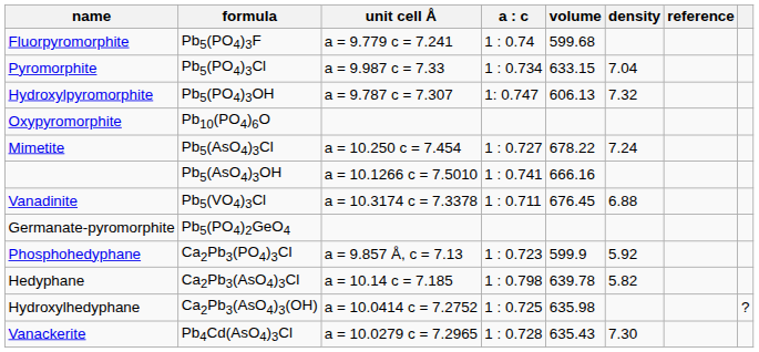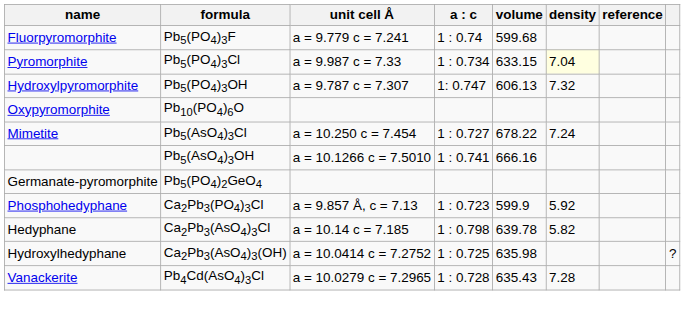 <table class="wikitable">
 <tr>
 <th>name</th>
 <th>formula</th>
 <th>unit cell Å</th>
 <th>a : c</th>
 <th>volume</th>
 <th>density</th>
 <th>reference</th>
 <th></th>
 </tr>
 <tr>
 <td><a href='#'>Fluorpyromorphite</a></td>
 <td>Pb<sub>5</sub>(PO<sub>4</sub>)<sub>3</sub>F</td>
 <td>a = 9.779 c = 7.241</td>
 <td>1 : 0.74</td>
 <td>599.68</td>
 <td></td>
 <td></td>
 <td></td>
 </tr>
 <tr>
 <td><a href='#'>Pyromorphite</a></td>
 <td>Pb<sub>5</sub>(PO<sub>4</sub>)<sub>3</sub>Cl</td>
 <td>a = 9.987 c = 7.33</td>
 <td>1 : 0.734</td>
 <td>633.15</td>
-<td>7.04</td>
+<td style="background: lightyellow;">7.04</td>
 <td></td>
 <td></td>
 </tr>
 <tr>
 <td><a href='#'>Hydroxylpyromorphite</a></td>
 <td>Pb<sub>5</sub>(PO<sub>4</sub>)<sub>3</sub>OH</td>
 <td>a = 9.787 c = 7.307</td>
 <td>1: 0.747</td>
 <td>606.13</td>
 <td>7.32</td>
 <td></td>
 <td></td>
 </tr>
 <tr>
 <td><a href='#'>Oxypyromorphite</a></td>
 <td>Pb<sub>10</sub>(PO<sub>4</sub>)<sub>6</sub>O</td>
 <td></td>
 <td></td>
 <td></td>
 <td></td>
 <td></td>
 <td></td>
 </tr>
 <tr>
 <td><a href='#'>Mimetite</a></td>
 <td>Pb<sub>5</sub>(AsO<sub>4</sub>)<sub>3</sub>Cl</td>
 <td>a = 10.250 c = 7.454</td>
 <td>1 : 0.727</td>
 <td>678.22</td>
 <td>7.24</td>
 <td></td>
 <td></td>
 </tr>
 <tr>
 <td></td>
 <td>Pb<sub>5</sub>(AsO<sub>4</sub>)<sub>3</sub>OH</td>
 <td>a = 10.1266 c = 7.5010</td>
 <td>1 : 0.741</td>
 <td>666.16</td>
 <td></td>
-<td></td>
-<td></td>
-</tr>
-<tr>
-<td><a href='#'>Vanadinite</a></td>
-<td>Pb<sub>5</sub>(VO<sub>4</sub>)<sub>3</sub>Cl</td>
-<td>a = 10.3174 c = 7.3378</td>
-<td>1 : 0.711</td>
-<td>676.45</td>
-<td>6.88</td>
 <td></td>
 <td></td>
 </tr>
 <tr>
 <td>Germanate-pyromorphite</td>
 <td>Pb<sub>5</sub>(PO<sub>4</sub>)<sub>2</sub>GeO<sub>4</sub></td>
 <td></td>
 <td></td>
 <td></td>
 <td></td>
 <td></td>
 <td></td>
 </tr>
 <tr>
 <td><a href='#'>Phosphohedyphane</a></td>
 <td>Ca<sub>2</sub>Pb<sub>3</sub>(PO<sub>4</sub>)<sub>3</sub>Cl</td>
 <td>a = 9.857 Å, c = 7.13</td>
 <td>1 : 0.723</td>
 <td>599.9</td>
 <td>5.92</td>
 <td></td>
 <td></td>
 </tr>
 <tr>
 <td>Hedyphane</td>
 <td>Ca<sub>2</sub>Pb<sub>3</sub>(AsO<sub>4</sub>)<sub>3</sub>Cl</td>
 <td>a = 10.14 c = 7.185</td>
 <td>1 : 0.798</td>
 <td>639.78</td>
 <td>5.82</td>
 <td></td>
 <td></td>
 </tr>
 <tr>
 <td>Hydroxylhedyphane</td>
 <td>Ca<sub>2</sub>Pb<sub>3</sub>(AsO<sub>4</sub>)<sub>3</sub>(OH)</td>
 <td>a = 10.0414 c = 7.2752</td>
 <td>1 : 0.725</td>
 <td>635.98</td>
 <td></td>
 <td></td>
 <td>?</td>
 </tr>
 <tr>
 <td><a href='#'>Vanackerite</a></td>
 <td>Pb<sub>4</sub>Cd(AsO<sub>4</sub>)<sub>3</sub>Cl</td>
 <td>a = 10.0279 c = 7.2965</td>
 <td>1 : 0.728</td>
 <td>635.43</td>
-<td>7.30</td>
+<td>7.28</td>
 <td></td>
 <td></td>
 </tr>
 </table>
